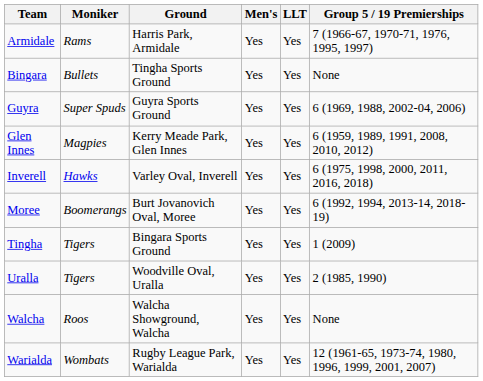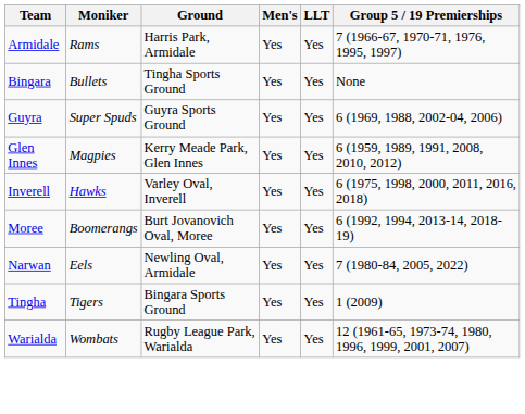 <table class="wikitable sortable">
 <tr>
 <th>Team</th>
 <th>Moniker</th>
 <th>Ground</th>
 <th>Men's</th>
 <th>LLT</th>
 <th>Group 5 / 19 Premierships</th>
 </tr>
 <tr>
 <td> <a href='#'>Armidale</a></td>
 <td><em>Rams</em></td>
 <td>Harris Park, Armidale</td>
 <td>Yes</td>
 <td>Yes</td>
 <td>7 (1966-67, 1970-71, 1976, 1995, 1997)</td>
 </tr>
 <tr>
 <td> <a href='#'>Bingara</a></td>
 <td><em>Bullets</em></td>
 <td>Tingha Sports Ground</td>
 <td>Yes</td>
 <td>Yes</td>
 <td>None</td>
 </tr>
 <tr>
 <td> <a href='#'>Guyra</a></td>
 <td><em>Super Spuds</em></td>
 <td>Guyra Sports Ground</td>
 <td>Yes</td>
 <td>Yes</td>
 <td>6 (1969, 1988, 2002-04, 2006)</td>
 </tr>
 <tr>
 <td> <a href='#'>Glen Innes</a></td>
 <td><em>Magpies</em></td>
 <td>Kerry Meade Park, Glen Innes</td>
 <td>Yes</td>
 <td>Yes</td>
 <td>6 (1959, 1989, 1991, 2008, 2010, 2012)</td>
 </tr>
 <tr>
 <td> <a href='#'>Inverell</a></td>
 <td><em><a href='#'>Hawks</a></em></td>
 <td>Varley Oval, Inverell</td>
 <td>Yes</td>
 <td>Yes</td>
 <td>6 (1975, 1998, 2000, 2011, 2016, 2018)</td>
 </tr>
 <tr>
 <td> <a href='#'>Moree</a></td>
 <td><em>Boomerangs</em></td>
 <td>Burt Jovanovich Oval, Moree</td>
 <td>Yes</td>
 <td>Yes</td>
 <td>6 (1992, 1994, 2013-14, 2018-19)</td>
 </tr>
 <tr>
+<td> <a href='#'>Narwan</a></td>
+<td><em>Eels</em></td>
+<td>Newling Oval, Armidale</td>
+<td>Yes</td>
+<td>Yes</td>
+<td>7 (1980-84, 2005, 2022)</td>
+</tr>
+<tr>
 <td> <a href='#'>Tingha</a></td>
 <td><em>Tigers</em></td>
 <td>Bingara Sports Ground</td>
 <td>Yes</td>
 <td>Yes</td>
 <td>1 (2009)</td>
-</tr>
-<tr>
-<td> <a href='#'>Uralla</a></td>
-<td><em>Tigers</em></td>
-<td>Woodville Oval, Uralla</td>
-<td>Yes</td>
-<td>Yes</td>
-<td>2 (1985, 1990)</td>
-</tr>
-<tr>
-<td> <a href='#'>Walcha</a></td>
-<td><em>Roos</em></td>
-<td>Walcha Showground, Walcha</td>
-<td>Yes</td>
-<td>Yes</td>
-<td>None</td>
 </tr>
 <tr>
 <td> <a href='#'>Warialda</a></td>
 <td><em>Wombats</em></td>
 <td>Rugby League Park, Warialda</td>
 <td>Yes</td>
 <td>Yes</td>
 <td>12 (1961-65, 1973-74, 1980, 1996, 1999, 2001, 2007)</td>
 </tr>
 </table>
